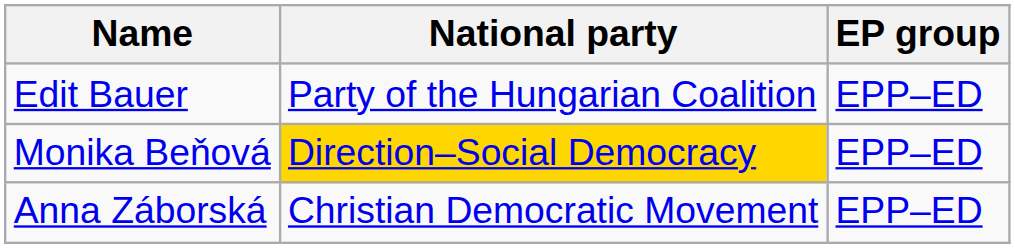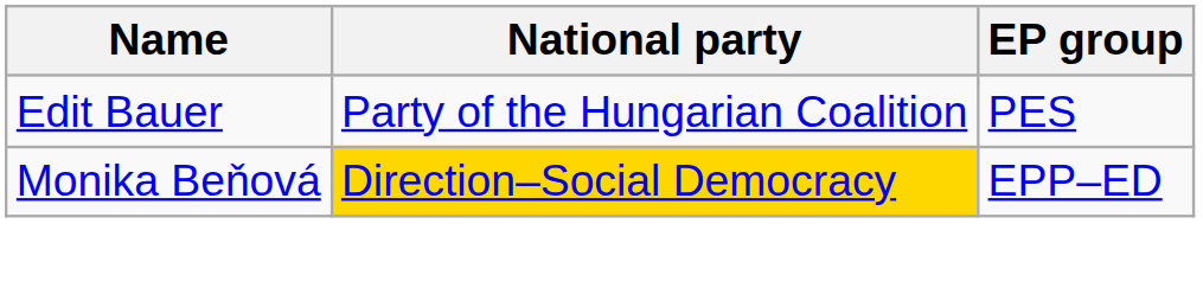 <table class="sortable wikitable">
 <tr>
 <th>Name</th>
 <th>National party</th>
 <th>EP group</th>
 </tr>
 <tr>
 <td><a href='#'>Edit Bauer</a></td>
 <td> <a href='#'>Party of the Hungarian Coalition</a></td>
-<td> <a href='#'>EPP–ED</a></td>
+<td> <a href='#'>PES</a></td>
 </tr>
 <tr>
 <td><a href='#'>Monika Beňová</a></td>
 <td style="background: gold;"> <a href='#'>Direction–Social Democracy</a></td>
 <td> <a href='#'>EPP–ED</a></td>
 </tr>
-<tr>
-<td><a href='#'>Anna Záborská</a></td>
-<td> <a href='#'>Christian Democratic Movement</a></td>
-<td> <a href='#'>EPP–ED</a></td>
-</tr>
 </table>
